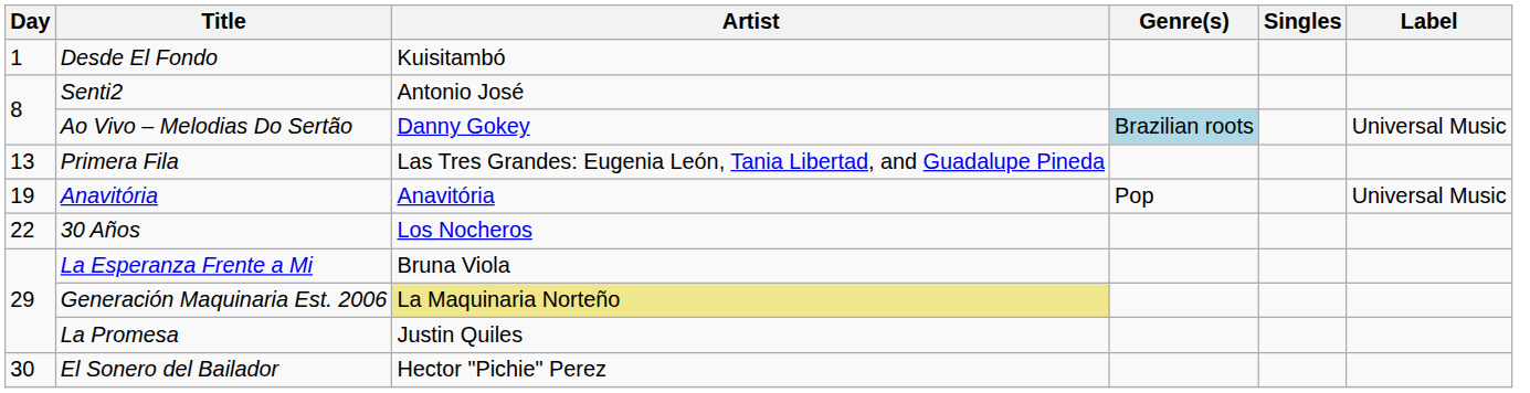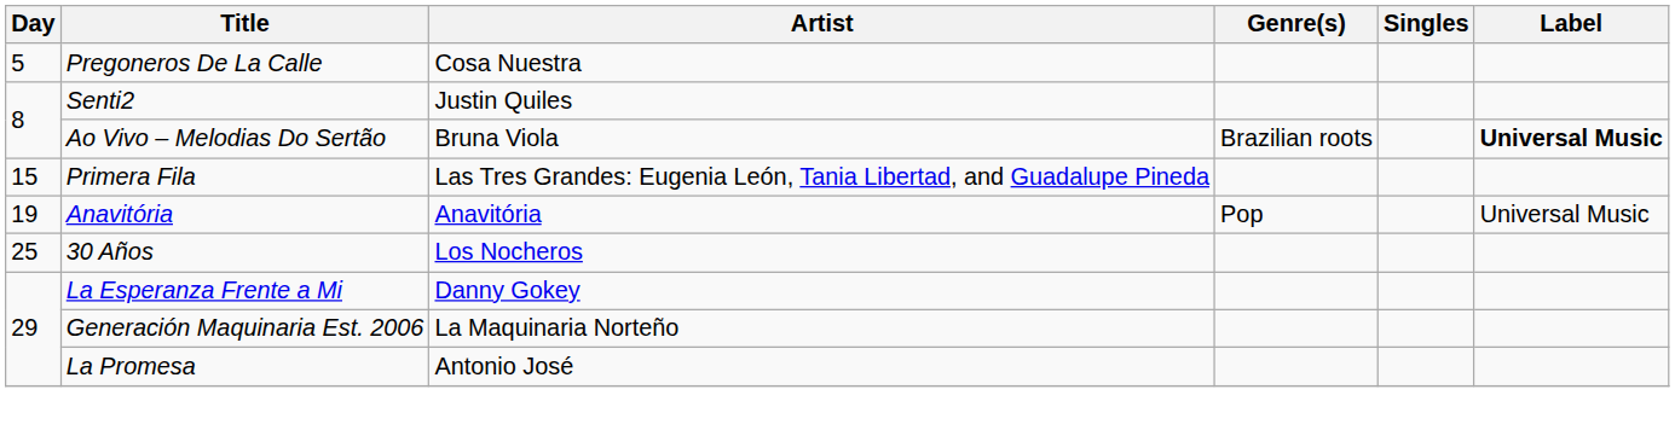 <table class="wikitable sortable" style="text-align: left;">
 <tr>
 <th>Day</th>
 <th>Title</th>
 <th>Artist</th>
 <th>Genre(s)</th>
 <th>Singles</th>
 <th>Label</th>
 </tr>
 <tr>
-<td>1</td>
-<td><em>Desde El Fondo</em></td>
-<td>Kuisitambó</td>
+<td>5</td>
+<td><em>Pregoneros De La Calle</em></td>
+<td>Cosa Nuestra</td>
 <td></td>
 <td></td>
 <td></td>
 </tr>
 <tr>
 <td rowspan="2">8</td>
 <td><em>Senti2</em></td>
-<td>Antonio José</td>
+<td>Justin Quiles</td>
 <td></td>
 <td></td>
 <td></td>
 </tr>
 <tr>
 <td><em>Ao Vivo – Melodias Do Sertão</em></td>
-<td><a href='#'>Danny Gokey</a></td>
-<td style="background: lightblue;">Brazilian roots</td>
+<td>Bruna Viola</td>
+<td>Brazilian roots</td>
 <td></td>
-<td>Universal Music</td>
+<td><strong>Universal Music</strong></td>
 </tr>
 <tr>
-<td>13</td>
+<td>15</td>
 <td><em>Primera Fila</em></td>
 <td>Las Tres Grandes: Eugenia León, <a href='#'>Tania Libertad</a>, and <a href='#'>Guadalupe Pineda</a></td>
 <td></td>
 <td></td>
 <td></td>
 </tr>
 <tr>
 <td>19</td>
 <td><em><a href='#'>Anavitória</a></em></td>
 <td><a href='#'>Anavitória</a></td>
 <td>Pop</td>
 <td></td>
 <td>Universal Music</td>
 </tr>
 <tr>
-<td>22</td>
+<td>25</td>
 <td><em>30 Años</em></td>
 <td><a href='#'>Los Nocheros</a></td>
 <td></td>
 <td></td>
 <td></td>
 </tr>
 <tr>
 <td rowspan="3">29</td>
 <td><em><a href='#'>La Esperanza Frente a Mi</a></em></td>
-<td>Bruna Viola</td>
+<td><a href='#'>Danny Gokey</a></td>
 <td></td>
 <td></td>
 <td></td>
 </tr>
 <tr>
 <td><em>Generación Maquinaria Est. 2006</em></td>
-<td style="background: khaki;">La Maquinaria Norteño</td>
+<td>La Maquinaria Norteño</td>
 <td></td>
 <td></td>
 <td></td>
 </tr>
 <tr>
 <td><em>La Promesa</em></td>
-<td>Justin Quiles</td>
-<td></td>
-<td></td>
-<td></td>
-</tr>
-<tr>
-<td>30</td>
-<td><em>El Sonero del Bailador</em></td>
-<td>Hector "Pichie" Perez</td>
+<td>Antonio José</td>
 <td></td>
 <td></td>
 <td></td>
 </tr>
 <tr>
 </tr>
 </table>
